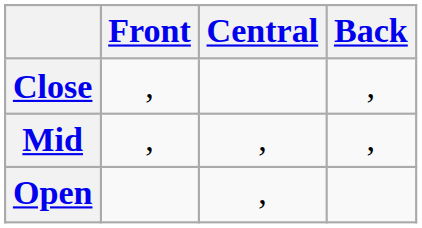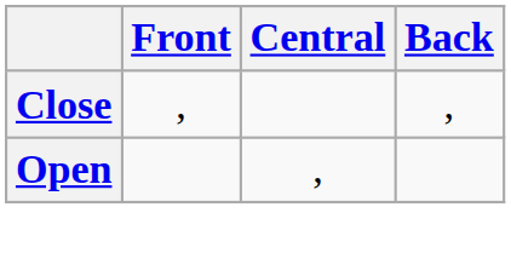 <table class="wikitable" style="text-align: center;">
 <tr>
 <th></th>
 <th><a href='#'>Front</a></th>
 <th><a href='#'>Central</a></th>
 <th><a href='#'>Back</a></th>
 </tr>
 <tr>
 <th><a href='#'>Close</a></th>
 <td> ,  </td>
 <td></td>
 <td> ,  </td>
 </tr>
 <tr>
-<th><a href='#'>Mid</a></th>
-<td> ,  </td>
-<td> ,   </td>
-<td> ,  </td>
-</tr>
-<tr>
 <th><a href='#'>Open</a></th>
 <td></td>
 <td> ,  </td>
 <td></td>
 </tr>
 </table>
